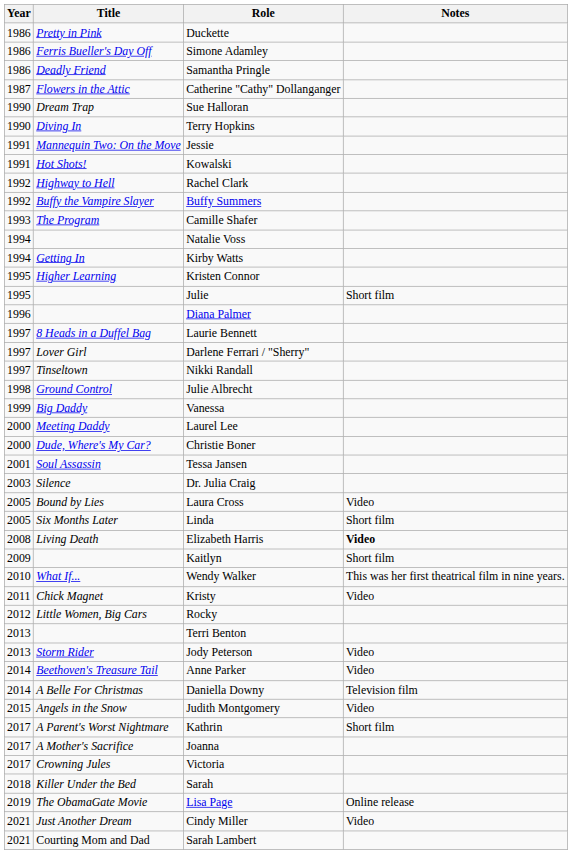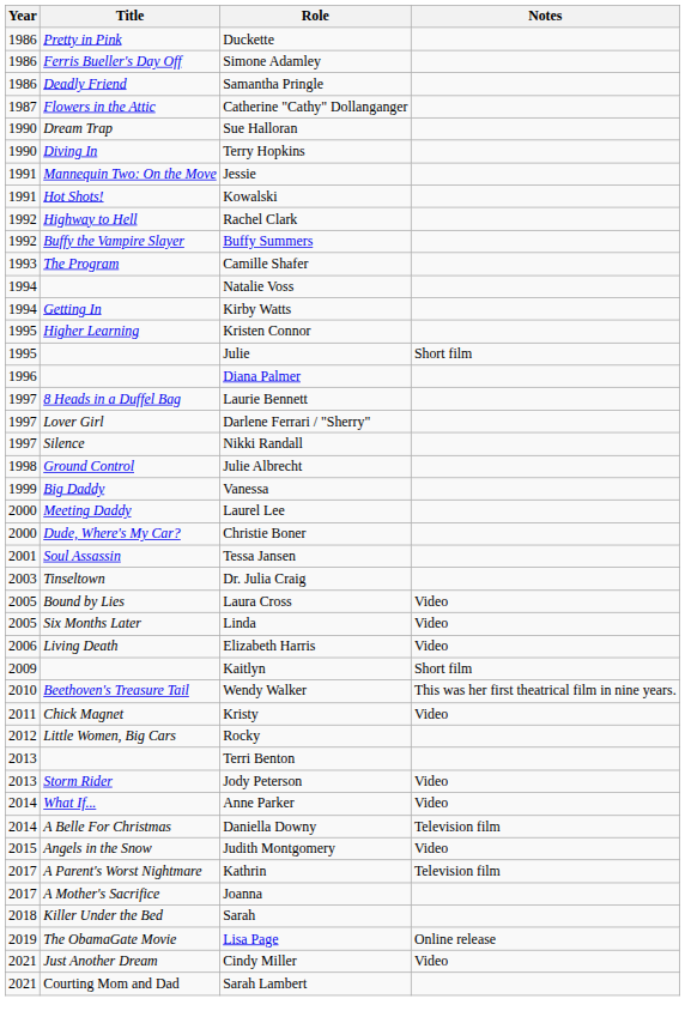 <table class="wikitable sortable">
 <tr>
 <th>Year</th>
 <th>Title</th>
 <th>Role</th>
 <th class="unsortable">Notes</th>
 </tr>
 <tr>
 <td>1986</td>
 <td><em><a href='#'>Pretty in Pink</a></em></td>
 <td>Duckette</td>
 <td></td>
 </tr>
 <tr>
 <td>1986</td>
 <td><em><a href='#'>Ferris Bueller's Day Off</a></em></td>
 <td>Simone Adamley</td>
 <td></td>
 </tr>
 <tr>
 <td>1986</td>
 <td><em><a href='#'>Deadly Friend</a></em></td>
 <td>Samantha Pringle</td>
 <td></td>
 </tr>
 <tr>
 <td>1987</td>
 <td><em><a href='#'>Flowers in the Attic</a></em></td>
 <td>Catherine "Cathy" Dollanganger</td>
 <td></td>
 </tr>
 <tr>
 <td>1990</td>
 <td><em>Dream Trap</em></td>
 <td>Sue Halloran</td>
 <td></td>
 </tr>
 <tr>
 <td>1990</td>
 <td><em><a href='#'>Diving In</a></em></td>
 <td>Terry Hopkins</td>
 <td></td>
 </tr>
 <tr>
 <td>1991</td>
 <td><em><a href='#'>Mannequin Two: On the Move</a></em></td>
 <td>Jessie</td>
 <td></td>
 </tr>
 <tr>
 <td>1991</td>
 <td><em><a href='#'>Hot Shots!</a></em></td>
 <td>Kowalski</td>
 <td></td>
 </tr>
 <tr>
 <td>1992</td>
 <td><em><a href='#'>Highway to Hell</a></em></td>
 <td>Rachel Clark</td>
 <td></td>
 </tr>
 <tr>
 <td>1992</td>
 <td><em><a href='#'>Buffy the Vampire Slayer</a></em></td>
 <td><a href='#'>Buffy Summers</a></td>
 <td></td>
 </tr>
 <tr>
 <td>1993</td>
 <td><em><a href='#'>The Program</a></em></td>
 <td>Camille Shafer</td>
 <td></td>
 </tr>
 <tr>
 <td>1994</td>
 <td><em></em></td>
 <td>Natalie Voss</td>
 <td></td>
 </tr>
 <tr>
 <td>1994</td>
 <td><em><a href='#'>Getting In</a></em></td>
 <td>Kirby Watts</td>
 <td></td>
 </tr>
 <tr>
 <td>1995</td>
 <td><em><a href='#'>Higher Learning</a></em></td>
 <td>Kristen Connor</td>
 <td></td>
 </tr>
 <tr>
 <td>1995</td>
 <td><em></em></td>
 <td>Julie</td>
 <td>Short film</td>
 </tr>
 <tr>
 <td>1996</td>
 <td><em></em></td>
 <td><a href='#'>Diana Palmer</a></td>
 <td></td>
 </tr>
 <tr>
 <td>1997</td>
 <td><em><a href='#'>8 Heads in a Duffel Bag</a></em></td>
 <td>Laurie Bennett</td>
 <td></td>
 </tr>
 <tr>
 <td>1997</td>
 <td><em>Lover Girl</em></td>
 <td>Darlene Ferrari / "Sherry"</td>
 <td></td>
 </tr>
 <tr>
 <td>1997</td>
-<td><em>Tinseltown</em></td>
+<td><em>Silence</em></td>
 <td>Nikki Randall</td>
 <td></td>
 </tr>
 <tr>
 <td>1998</td>
 <td><em><a href='#'>Ground Control</a></em></td>
 <td>Julie Albrecht</td>
 <td></td>
 </tr>
 <tr>
 <td>1999</td>
 <td><em><a href='#'>Big Daddy</a></em></td>
 <td>Vanessa</td>
 <td></td>
 </tr>
 <tr>
 <td>2000</td>
 <td><em><a href='#'>Meeting Daddy</a></em></td>
 <td>Laurel Lee</td>
 <td></td>
 </tr>
 <tr>
 <td>2000</td>
 <td><em><a href='#'>Dude, Where's My Car?</a></em></td>
 <td>Christie Boner</td>
 <td></td>
 </tr>
 <tr>
 <td>2001</td>
 <td><em><a href='#'>Soul Assassin</a></em></td>
 <td>Tessa Jansen</td>
 <td></td>
 </tr>
 <tr>
 <td>2003</td>
-<td><em>Silence</em></td>
+<td><em>Tinseltown</em></td>
 <td>Dr. Julia Craig</td>
 <td></td>
 </tr>
 <tr>
 <td>2005</td>
 <td><em>Bound by Lies</em></td>
 <td>Laura Cross</td>
 <td>Video</td>
 </tr>
 <tr>
 <td>2005</td>
 <td><em>Six Months Later</em></td>
 <td>Linda</td>
-<td>Short film</td>
+<td>Video</td>
 </tr>
 <tr>
-<td>2008</td>
+<td>2006</td>
 <td><em>Living Death</em></td>
 <td>Elizabeth Harris</td>
-<td><strong>Video</strong></td>
+<td>Video</td>
 </tr>
 <tr>
 <td>2009</td>
 <td><em></em></td>
 <td>Kaitlyn</td>
 <td>Short film</td>
 </tr>
 <tr>
 <td>2010</td>
-<td><em><a href='#'>What If...</a></em></td>
+<td><em><a href='#'>Beethoven's Treasure Tail</a></em></td>
 <td>Wendy Walker</td>
 <td>This was her first theatrical film in nine years.</td>
 </tr>
 <tr>
 <td>2011</td>
 <td><em>Chick Magnet</em></td>
 <td>Kristy</td>
 <td>Video</td>
 </tr>
 <tr>
 <td>2012</td>
 <td><em>Little Women, Big Cars</em></td>
 <td>Rocky</td>
 <td></td>
 </tr>
 <tr>
 <td>2013</td>
 <td><em></em></td>
 <td>Terri Benton</td>
 <td></td>
 </tr>
 <tr>
 <td>2013</td>
 <td><em><a href='#'>Storm Rider</a></em></td>
 <td>Jody Peterson</td>
 <td>Video</td>
 </tr>
 <tr>
 <td>2014</td>
-<td><em><a href='#'>Beethoven's Treasure Tail</a></em></td>
+<td><em><a href='#'>What If...</a></em></td>
 <td>Anne Parker</td>
 <td>Video</td>
 </tr>
 <tr>
 <td>2014</td>
 <td><em>A Belle For Christmas</em></td>
 <td>Daniella Downy</td>
 <td>Television film</td>
 </tr>
 <tr>
 <td>2015</td>
 <td><em>Angels in the Snow</em></td>
 <td>Judith Montgomery</td>
 <td>Video</td>
 </tr>
 <tr>
 <td>2017</td>
 <td><em>A Parent's Worst Nightmare</em></td>
 <td>Kathrin</td>
-<td>Short film</td>
+<td>Television film</td>
 </tr>
 <tr>
 <td>2017</td>
 <td><em>A Mother's Sacrifice</em></td>
 <td>Joanna</td>
-<td></td>
-</tr>
-<tr>
-<td>2017</td>
-<td><em>Crowning Jules</em></td>
-<td>Victoria</td>
 <td></td>
 </tr>
 <tr>
 <td>2018</td>
 <td><em>Killer Under the Bed</em></td>
 <td>Sarah</td>
 <td></td>
 </tr>
 <tr>
 <td>2019</td>
 <td><em>The ObamaGate Movie</em></td>
 <td><a href='#'>Lisa Page</a></td>
 <td>Online release</td>
 </tr>
 <tr>
 <td>2021</td>
 <td><em>Just Another Dream</td>
 <td>Cindy Miller</td>
 <td>Video</td>
 </tr>
 <tr>
 <td>2021</td>
 <td></em>Courting Mom and Dad<em></td>
 <td>Sarah Lambert</td>
 <td></td>
 </tr>
 </table>
